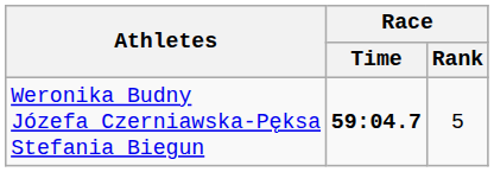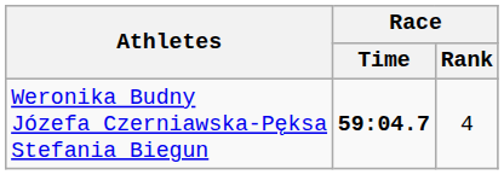 <table class="wikitable" border="1" style="font-size:90%">
 <tr>
 <th rowspan=2>Athletes</th>
 <th colspan=2>Race</th>
 </tr>
 <tr>
 <th>Time</th>
 <th>Rank</th>
 </tr>
 <tr>
 <td><a href='#'>Weronika Budny</a><br><a href='#'>Józefa Czerniawska-Pęksa</a><br><a href='#'>Stefania Biegun</a></td>
 <td align=center><strong>59:04.7</strong></td>
-<td align=center>5</td>
+<td align=center>4</td>
 </tr>
 </table>
